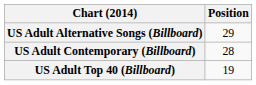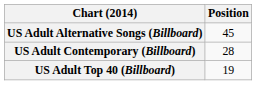 <table class="wikitable sortable plainrowheaders">
 <tr>
 <th>Chart (2014)</th>
 <th>Position</th>
 </tr>
 <tr>
 <th scope="row">US Adult Alternative Songs (<em>Billboard</em>)</th>
-<td style="text-align:center;">29</td>
+<td style="text-align:center;">45</td>
 </tr>
 <tr>
 <th scope="row">US Adult Contemporary (<em>Billboard</em>)</th>
 <td style="text-align:center;">28</td>
 </tr>
 <tr>
 <th scope="row">US Adult Top 40 (<em>Billboard</em>)</th>
 <td style="text-align:center;">19</td>
 </tr>
 </table>
